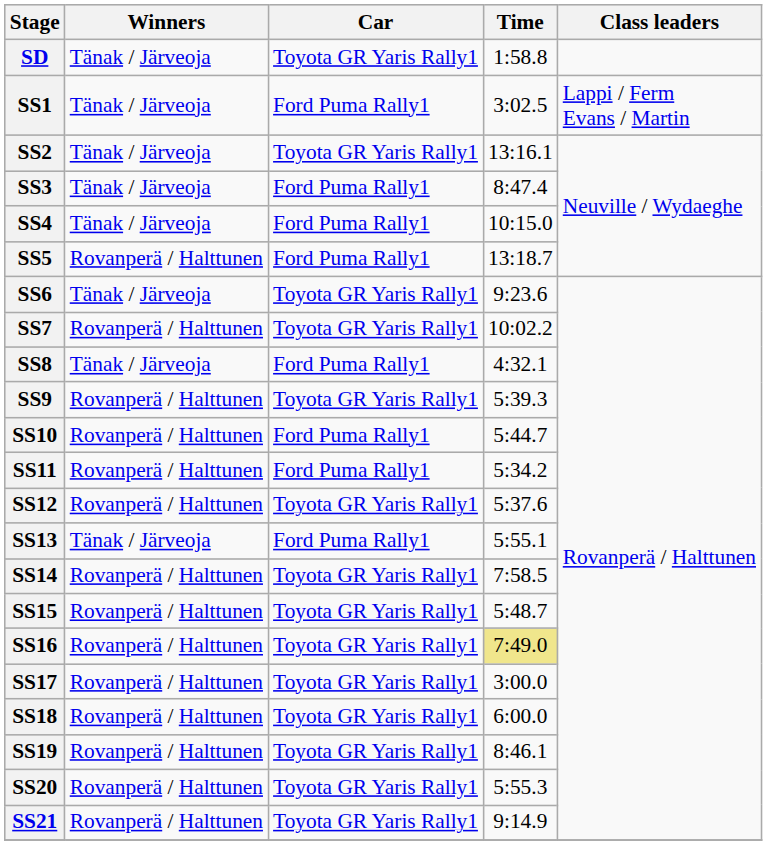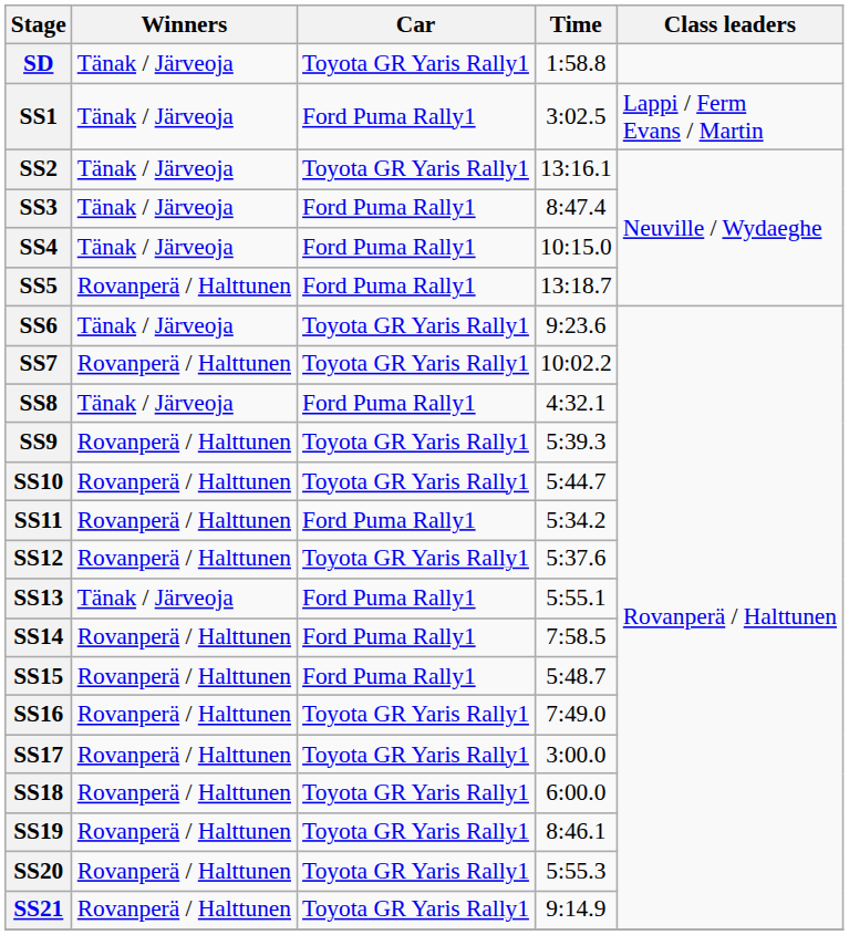 <table class="wikitable" style="font-size:85%">
 <tr>
 <th>Stage</th>
 <th>Winners</th>
 <th>Car</th>
 <th>Time</th>
 <th>Class leaders</th>
 </tr>
 <tr>
 <th><a href='#'>SD</a></th>
 <td><a href='#'>Tänak</a> / <a href='#'>Järveoja</a></td>
 <td><a href='#'>Toyota GR Yaris Rally1</a></td>
 <td align="center">1:58.8</td>
 <td></td>
 </tr>
 <tr>
 <th>SS1</th>
 <td><a href='#'>Tänak</a> / <a href='#'>Järveoja</a></td>
 <td><a href='#'>Ford Puma Rally1</a></td>
 <td align="center">3:02.5</td>
 <td><a href='#'>Lappi</a> / <a href='#'>Ferm</a><br><a href='#'>Evans</a> / <a href='#'>Martin</a></td>
 </tr>
 <tr>
 <th>SS2</th>
 <td><a href='#'>Tänak</a> / <a href='#'>Järveoja</a></td>
 <td><a href='#'>Toyota GR Yaris Rally1</a></td>
 <td align="center">13:16.1</td>
 <td rowspan="4"><a href='#'>Neuville</a> / <a href='#'>Wydaeghe</a></td>
 </tr>
 <tr>
 <th>SS3</th>
 <td><a href='#'>Tänak</a> / <a href='#'>Järveoja</a></td>
 <td><a href='#'>Ford Puma Rally1</a></td>
 <td align="center">8:47.4</td>
 </tr>
 <tr>
 <th>SS4</th>
 <td><a href='#'>Tänak</a> / <a href='#'>Järveoja</a></td>
 <td><a href='#'>Ford Puma Rally1</a></td>
 <td align="center">10:15.0</td>
 </tr>
 <tr>
 <th>SS5</th>
 <td><a href='#'>Rovanperä</a> / <a href='#'>Halttunen</a></td>
 <td><a href='#'>Ford Puma Rally1</a></td>
 <td align="center">13:18.7</td>
 </tr>
 <tr>
 <th>SS6</th>
 <td><a href='#'>Tänak</a> / <a href='#'>Järveoja</a></td>
 <td><a href='#'>Toyota GR Yaris Rally1</a></td>
 <td align="center">9:23.6</td>
 <td rowspan="16"><a href='#'>Rovanperä</a> / <a href='#'>Halttunen</a></td>
 </tr>
 <tr>
 <th>SS7</th>
 <td><a href='#'>Rovanperä</a> / <a href='#'>Halttunen</a></td>
 <td><a href='#'>Toyota GR Yaris Rally1</a></td>
 <td align="center">10:02.2</td>
 </tr>
 <tr>
 <th>SS8</th>
 <td><a href='#'>Tänak</a> / <a href='#'>Järveoja</a></td>
 <td><a href='#'>Ford Puma Rally1</a></td>
 <td align="center">4:32.1</td>
 </tr>
 <tr>
 <th>SS9</th>
 <td><a href='#'>Rovanperä</a> / <a href='#'>Halttunen</a></td>
 <td><a href='#'>Toyota GR Yaris Rally1</a></td>
 <td align="center">5:39.3</td>
 </tr>
 <tr>
 <th>SS10</th>
 <td><a href='#'>Rovanperä</a> / <a href='#'>Halttunen</a></td>
-<td><a href='#'>Ford Puma Rally1</a></td>
+<td><a href='#'>Toyota GR Yaris Rally1</a></td>
 <td align="center">5:44.7</td>
 </tr>
 <tr>
 <th>SS11</th>
 <td><a href='#'>Rovanperä</a> / <a href='#'>Halttunen</a></td>
 <td><a href='#'>Ford Puma Rally1</a></td>
 <td align="center">5:34.2</td>
 </tr>
 <tr>
 <th>SS12</th>
 <td><a href='#'>Rovanperä</a> / <a href='#'>Halttunen</a></td>
 <td><a href='#'>Toyota GR Yaris Rally1</a></td>
 <td align="center">5:37.6</td>
 </tr>
 <tr>
 <th>SS13</th>
 <td><a href='#'>Tänak</a> / <a href='#'>Järveoja</a></td>
 <td><a href='#'>Ford Puma Rally1</a></td>
 <td align="center">5:55.1</td>
 </tr>
 <tr>
 <th>SS14</th>
 <td><a href='#'>Rovanperä</a> / <a href='#'>Halttunen</a></td>
-<td><a href='#'>Toyota GR Yaris Rally1</a></td>
+<td><a href='#'>Ford Puma Rally1</a></td>
 <td align="center">7:58.5</td>
 </tr>
 <tr>
 <th>SS15</th>
 <td><a href='#'>Rovanperä</a> / <a href='#'>Halttunen</a></td>
-<td><a href='#'>Toyota GR Yaris Rally1</a></td>
+<td><a href='#'>Ford Puma Rally1</a></td>
 <td align="center">5:48.7</td>
 </tr>
 <tr>
 <th>SS16</th>
 <td><a href='#'>Rovanperä</a> / <a href='#'>Halttunen</a></td>
 <td><a href='#'>Toyota GR Yaris Rally1</a></td>
-<td align="center" style="background: khaki;">7:49.0</td>
+<td align="center">7:49.0</td>
 </tr>
 <tr>
 <th>SS17</th>
 <td><a href='#'>Rovanperä</a> / <a href='#'>Halttunen</a></td>
 <td><a href='#'>Toyota GR Yaris Rally1</a></td>
 <td align="center">3:00.0</td>
 </tr>
 <tr>
 <th>SS18</th>
 <td><a href='#'>Rovanperä</a> / <a href='#'>Halttunen</a></td>
 <td><a href='#'>Toyota GR Yaris Rally1</a></td>
 <td align="center">6:00.0</td>
 </tr>
 <tr>
 <th>SS19</th>
 <td><a href='#'>Rovanperä</a> / <a href='#'>Halttunen</a></td>
 <td><a href='#'>Toyota GR Yaris Rally1</a></td>
 <td align="center">8:46.1</td>
 </tr>
 <tr>
 <th>SS20</th>
 <td><a href='#'>Rovanperä</a> / <a href='#'>Halttunen</a></td>
 <td><a href='#'>Toyota GR Yaris Rally1</a></td>
 <td align="center">5:55.3</td>
 </tr>
 <tr>
 <th><a href='#'>SS21</a></th>
 <td><a href='#'>Rovanperä</a> / <a href='#'>Halttunen</a></td>
 <td><a href='#'>Toyota GR Yaris Rally1</a></td>
 <td align="center">9:14.9</td>
 </tr>
 <tr>
 </tr>
 </table>
